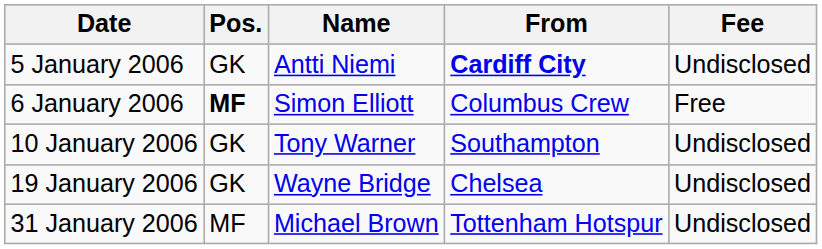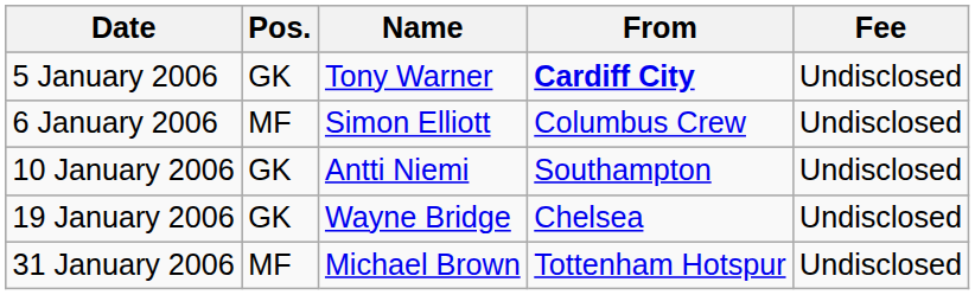 <table class="wikitable">
 <tr>
 <th>Date</th>
 <th>Pos.</th>
 <th>Name</th>
 <th>From</th>
 <th>Fee</th>
 </tr>
 <tr>
 <td>5 January 2006</td>
 <td>GK</td>
-<td> <a href='#'>Antti Niemi</a></td>
+<td> <a href='#'>Tony Warner</a></td>
 <td><strong> <a href='#'>Cardiff City</a></strong></td>
 <td>Undisclosed</td>
 </tr>
 <tr>
 <td>6 January 2006</td>
-<td><strong>MF</strong></td>
+<td>MF</td>
 <td> <a href='#'>Simon Elliott</a></td>
 <td> <a href='#'>Columbus Crew</a></td>
-<td>Free</td>
+<td>Undisclosed</td>
 </tr>
 <tr>
 <td>10 January 2006</td>
 <td>GK</td>
-<td> <a href='#'>Tony Warner</a></td>
+<td> <a href='#'>Antti Niemi</a></td>
 <td> <a href='#'>Southampton</a></td>
 <td>Undisclosed</td>
 </tr>
 <tr>
 <td>19 January 2006</td>
 <td>GK</td>
 <td> <a href='#'>Wayne Bridge</a></td>
 <td> <a href='#'>Chelsea</a></td>
 <td>Undisclosed</td>
 </tr>
 <tr>
 <td>31 January 2006</td>
 <td>MF</td>
 <td> <a href='#'>Michael Brown</a></td>
 <td> <a href='#'>Tottenham Hotspur</a></td>
 <td>Undisclosed</td>
 </tr>
 </table>
